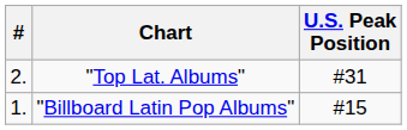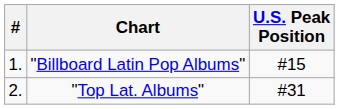 <table class="wikitable">
 <tr>
 <th>#</th>
 <th>Chart</th>
 <th><a href='#'>U.S.</a> Peak<br>Position</th>
 </tr>
 <tr>
+<td>1.</td>
+<td style="text-align:center;">"<a href='#'>Billboard Latin Pop Albums</a>"</td>
+<td style="text-align:center;">#15</td>
+</tr>
+<tr>
 <td>2.</td>
 <td style="text-align:center;">"<a href='#'>Top Lat. Albums</a>"</td>
 <td style="text-align:center;">#31</td>
 </tr>
-<tr>
-<td>1.</td>
-<td style="text-align:center;">"<a href='#'>Billboard Latin Pop Albums</a>"</td>
-<td style="text-align:center;">#15</td>
-</tr>
 </table>
